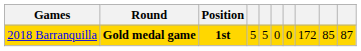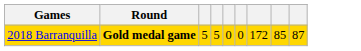 <table class="wikitable" style="text-align:center; font-size:90%;">
 <tr>
 <th>Games</th>
 <th>Round</th>
-<th>Position</th>
 <th></th>
 <th></th>
 <th></th>
 <th></th>
 <th></th>
 <th></th>
 <th></th>
 </tr>
 <tr style="background:gold;">
 <td align=left> <a href='#'>2018 Barranquilla</a></td>
 <td><strong>Gold medal game</strong></td>
-<td><strong>1st</strong></td>
 <td>5</td>
 <td>5</td>
 <td>0</td>
 <td>0</td>
 <td>172</td>
 <td>85</td>
 <td>87</td>
 </tr>
 </table>
